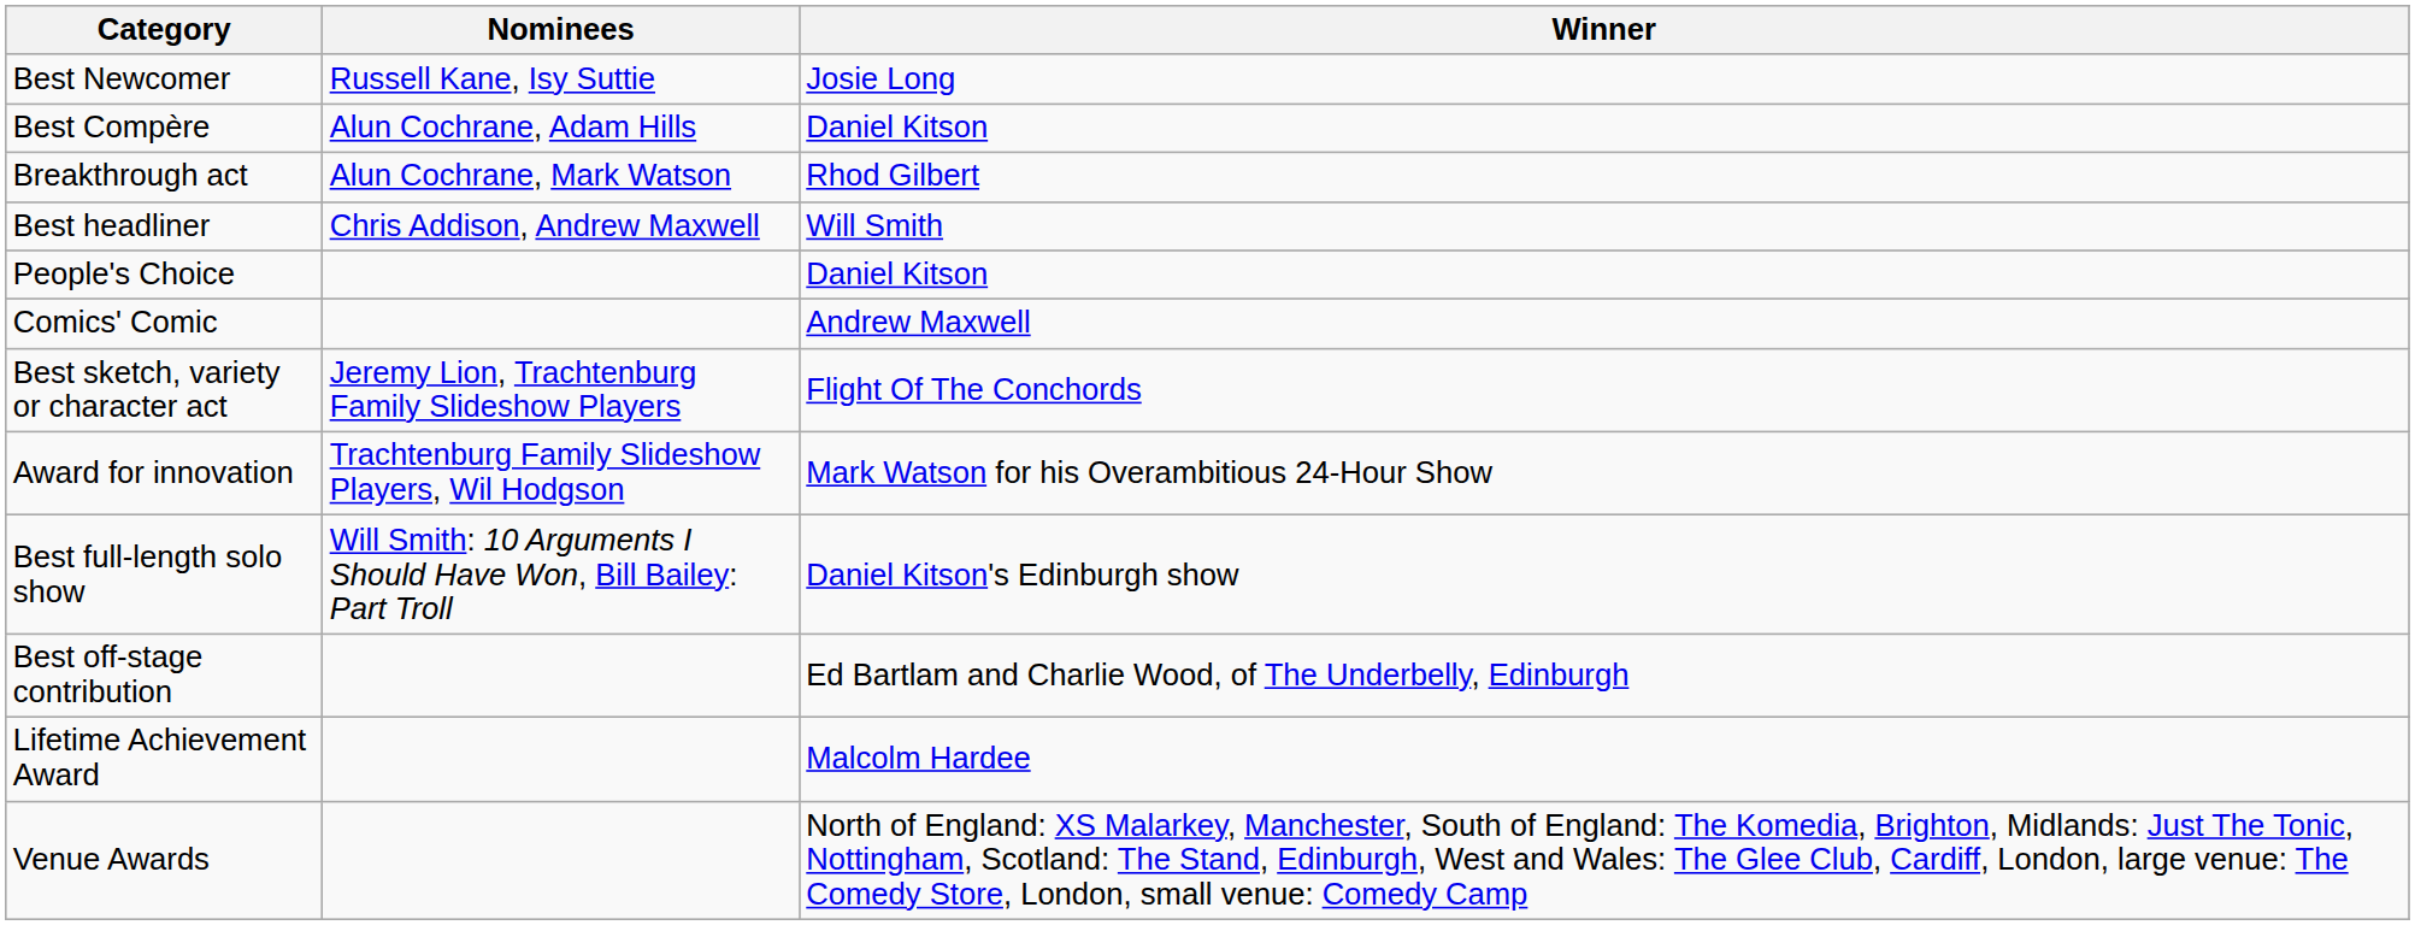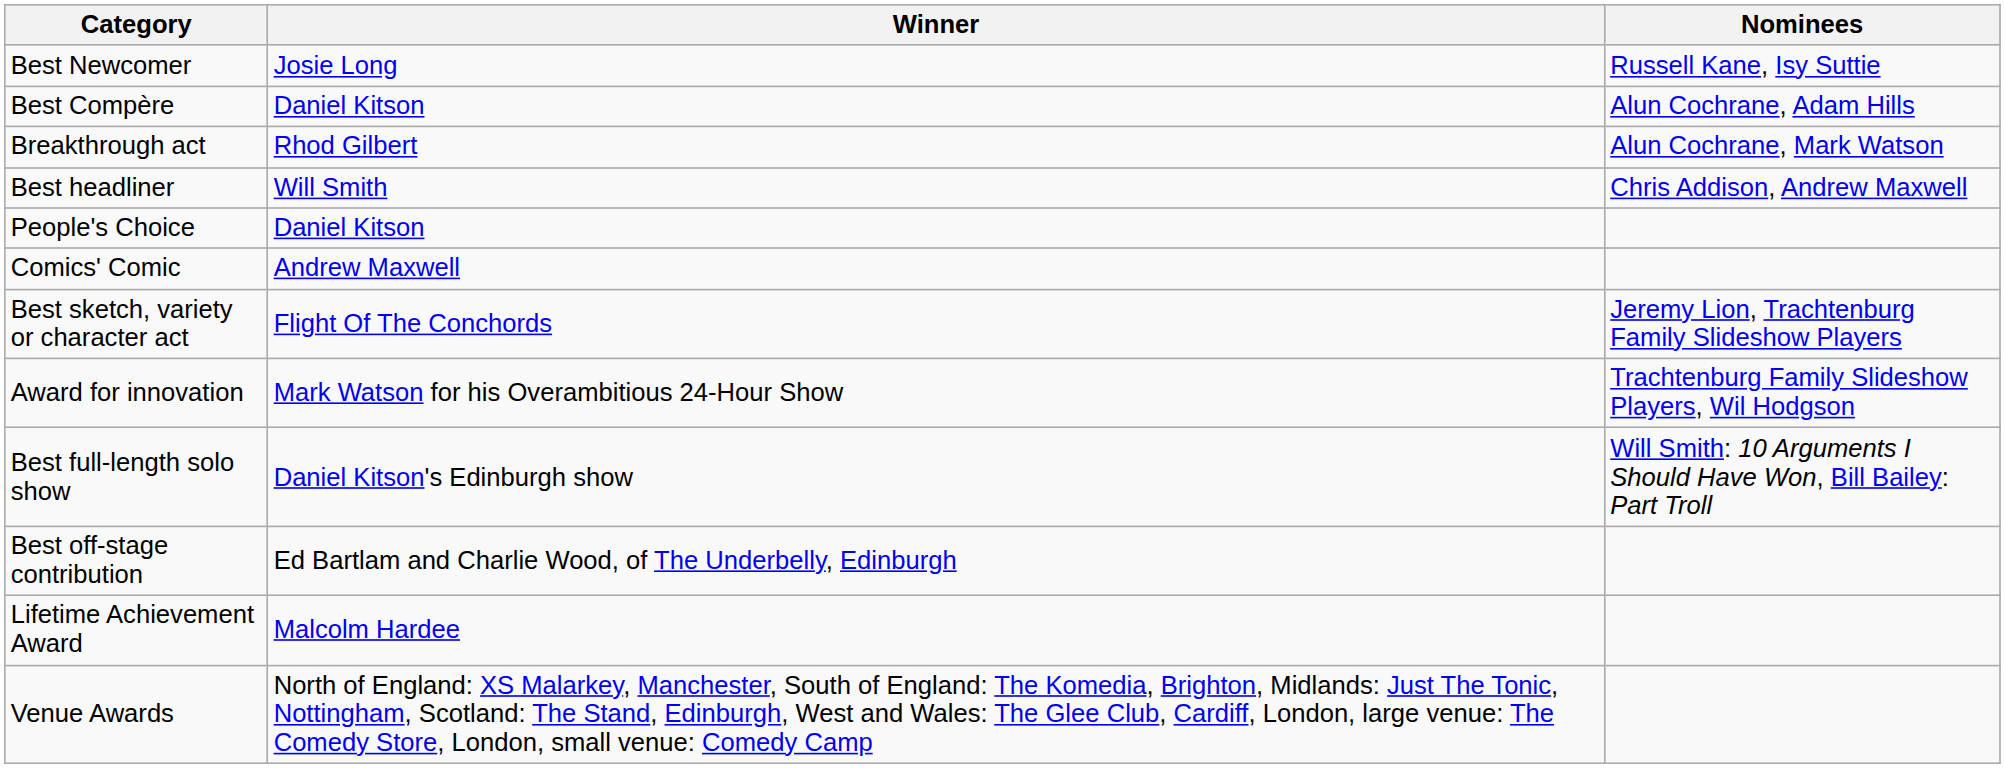 <table class="wikitable">
 <tr>
 <th>Category</th>
+<th>Winner</th>
 <th>Nominees</th>
-<th>Winner</th>
 </tr>
 <tr>
 <td>Best Newcomer</td>
+<td><a href='#'>Josie Long</a></td>
 <td><a href='#'>Russell Kane</a>, <a href='#'>Isy Suttie</a></td>
-<td><a href='#'>Josie Long</a></td>
 </tr>
 <tr>
 <td>Best Compère</td>
+<td><a href='#'>Daniel Kitson</a></td>
 <td><a href='#'>Alun Cochrane</a>, <a href='#'>Adam Hills</a></td>
-<td><a href='#'>Daniel Kitson</a></td>
 </tr>
 <tr>
 <td>Breakthrough act</td>
+<td><a href='#'>Rhod Gilbert</a></td>
 <td><a href='#'>Alun Cochrane</a>, <a href='#'>Mark Watson</a></td>
-<td><a href='#'>Rhod Gilbert</a></td>
 </tr>
 <tr>
 <td>Best headliner</td>
+<td><a href='#'>Will Smith</a></td>
 <td><a href='#'>Chris Addison</a>, <a href='#'>Andrew Maxwell</a></td>
-<td><a href='#'>Will Smith</a></td>
 </tr>
 <tr>
 <td>People's Choice</td>
+<td><a href='#'>Daniel Kitson</a></td>
 <td></td>
-<td><a href='#'>Daniel Kitson</a></td>
 </tr>
 <tr>
 <td>Comics' Comic</td>
+<td><a href='#'>Andrew Maxwell</a></td>
 <td></td>
-<td><a href='#'>Andrew Maxwell</a></td>
 </tr>
 <tr>
 <td>Best sketch, variety or character act</td>
+<td><a href='#'>Flight Of The Conchords</a></td>
 <td><a href='#'>Jeremy Lion</a>, <a href='#'>Trachtenburg Family Slideshow Players</a></td>
-<td><a href='#'>Flight Of The Conchords</a></td>
 </tr>
 <tr>
 <td>Award for innovation</td>
+<td><a href='#'>Mark Watson</a> for his Overambitious 24-Hour Show</td>
 <td><a href='#'>Trachtenburg Family Slideshow Players</a>, <a href='#'>Wil Hodgson</a></td>
-<td><a href='#'>Mark Watson</a> for his Overambitious 24-Hour Show</td>
 </tr>
 <tr>
 <td>Best full-length solo show</td>
+<td><a href='#'>Daniel Kitson</a>'s Edinburgh show</td>
 <td><a href='#'>Will Smith</a>: <em>10 Arguments I Should Have Won</em>, <a href='#'>Bill Bailey</a>: <em>Part Troll</em></td>
-<td><a href='#'>Daniel Kitson</a>'s Edinburgh show</td>
 </tr>
 <tr>
 <td>Best off-stage contribution</td>
+<td>Ed Bartlam and Charlie Wood, of <a href='#'>The Underbelly</a>, <a href='#'>Edinburgh</a></td>
 <td></td>
-<td>Ed Bartlam and Charlie Wood, of <a href='#'>The Underbelly</a>, <a href='#'>Edinburgh</a></td>
 </tr>
 <tr>
 <td>Lifetime Achievement Award</td>
+<td><a href='#'>Malcolm Hardee</a></td>
 <td></td>
-<td><a href='#'>Malcolm Hardee</a></td>
 </tr>
 <tr>
 <td>Venue Awards</td>
+<td>North of England: <a href='#'>XS Malarkey</a>, <a href='#'>Manchester</a>, South of England: <a href='#'>The Komedia</a>, <a href='#'>Brighton</a>, Midlands: <a href='#'>Just The Tonic</a>, <a href='#'>Nottingham</a>, Scotland: <a href='#'>The Stand</a>, <a href='#'>Edinburgh</a>, West and Wales: <a href='#'>The Glee Club</a>, <a href='#'>Cardiff</a>, London, large venue: <a href='#'>The Comedy Store</a>, London, small venue: <a href='#'>Comedy Camp</a></td>
 <td></td>
-<td>North of England: <a href='#'>XS Malarkey</a>, <a href='#'>Manchester</a>, South of England: <a href='#'>The Komedia</a>, <a href='#'>Brighton</a>, Midlands: <a href='#'>Just The Tonic</a>, <a href='#'>Nottingham</a>, Scotland: <a href='#'>The Stand</a>, <a href='#'>Edinburgh</a>, West and Wales: <a href='#'>The Glee Club</a>, <a href='#'>Cardiff</a>, London, large venue: <a href='#'>The Comedy Store</a>, London, small venue: <a href='#'>Comedy Camp</a></td>
 </tr>
 </table>
